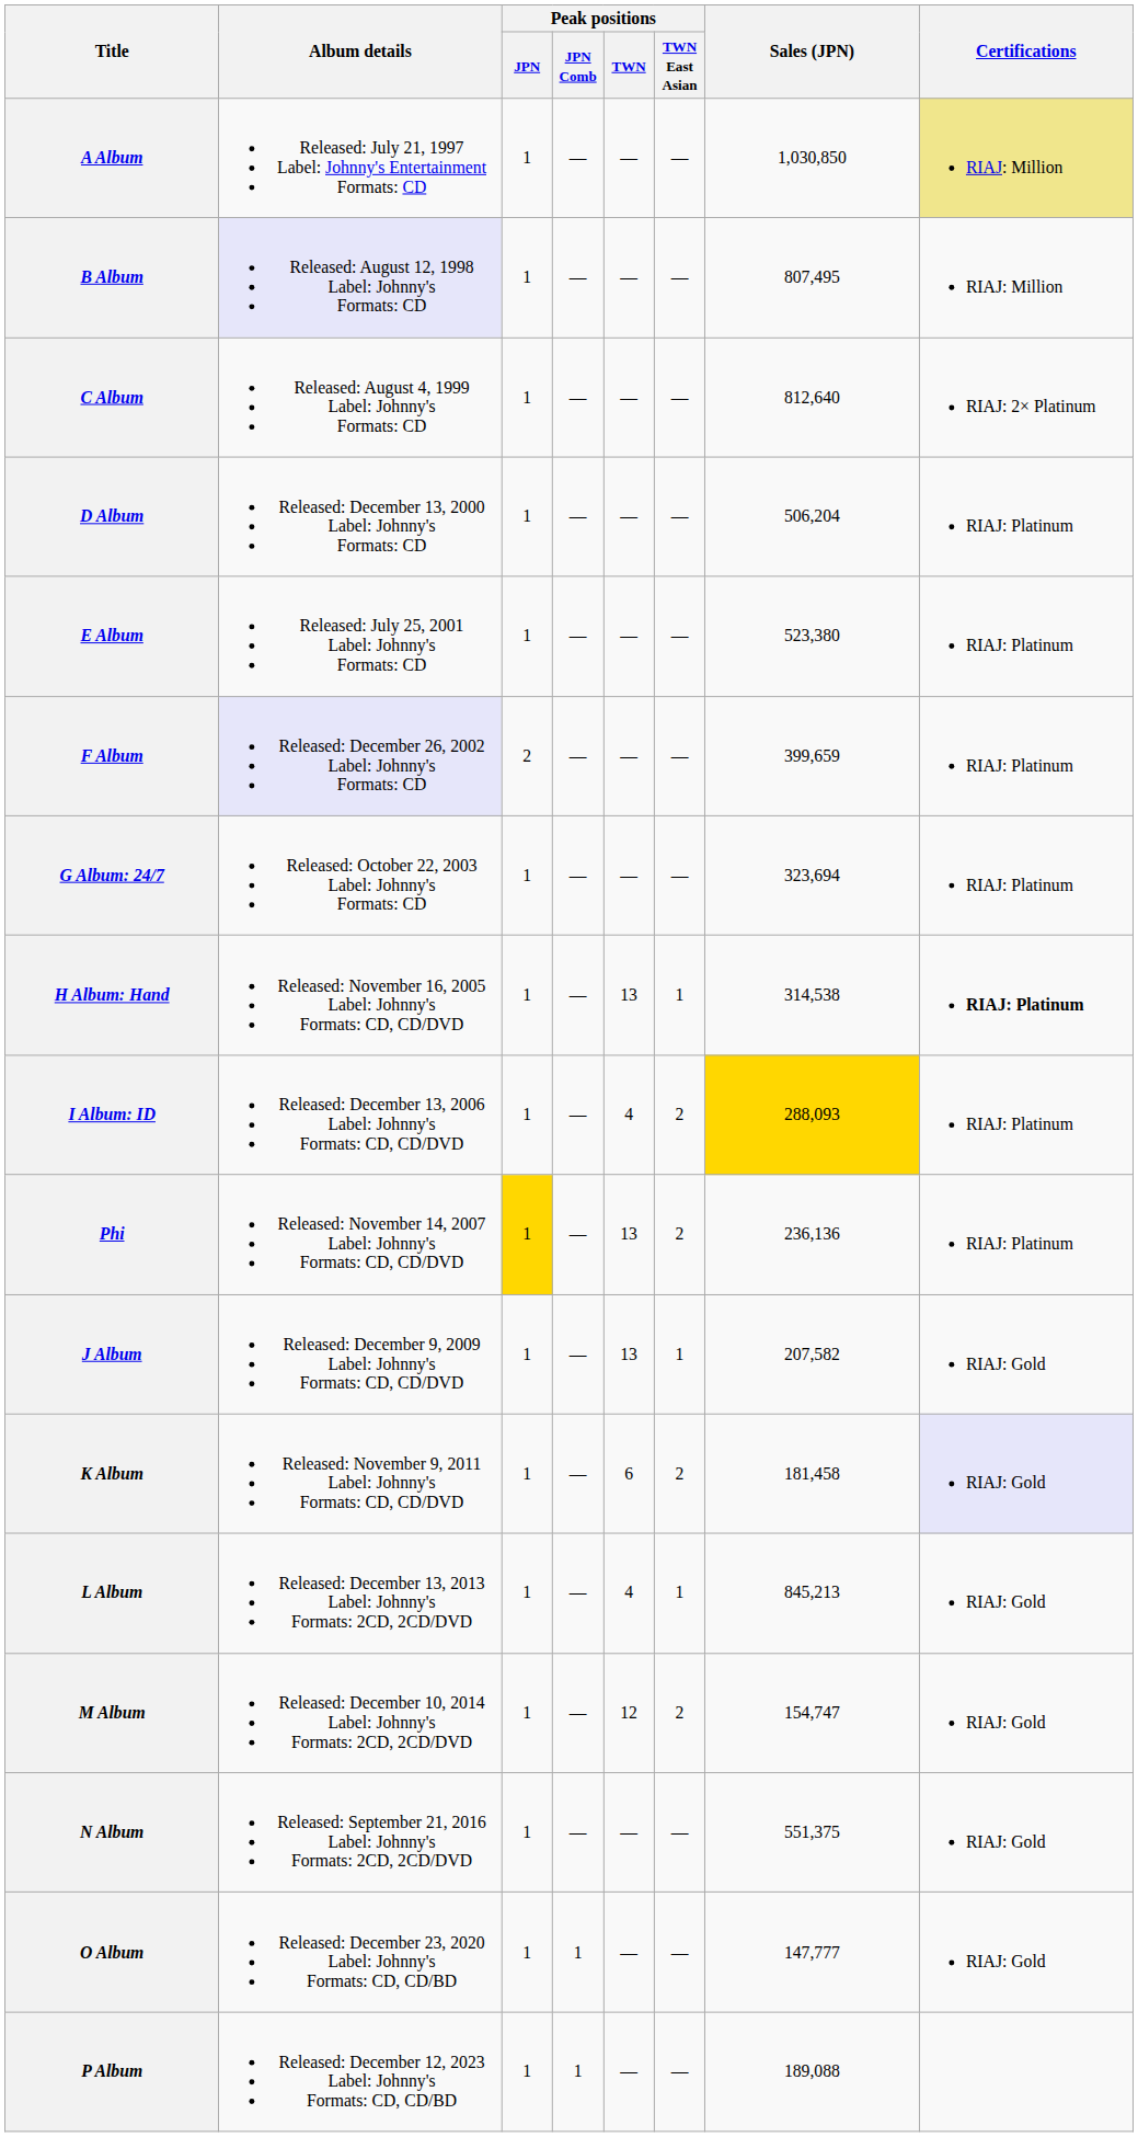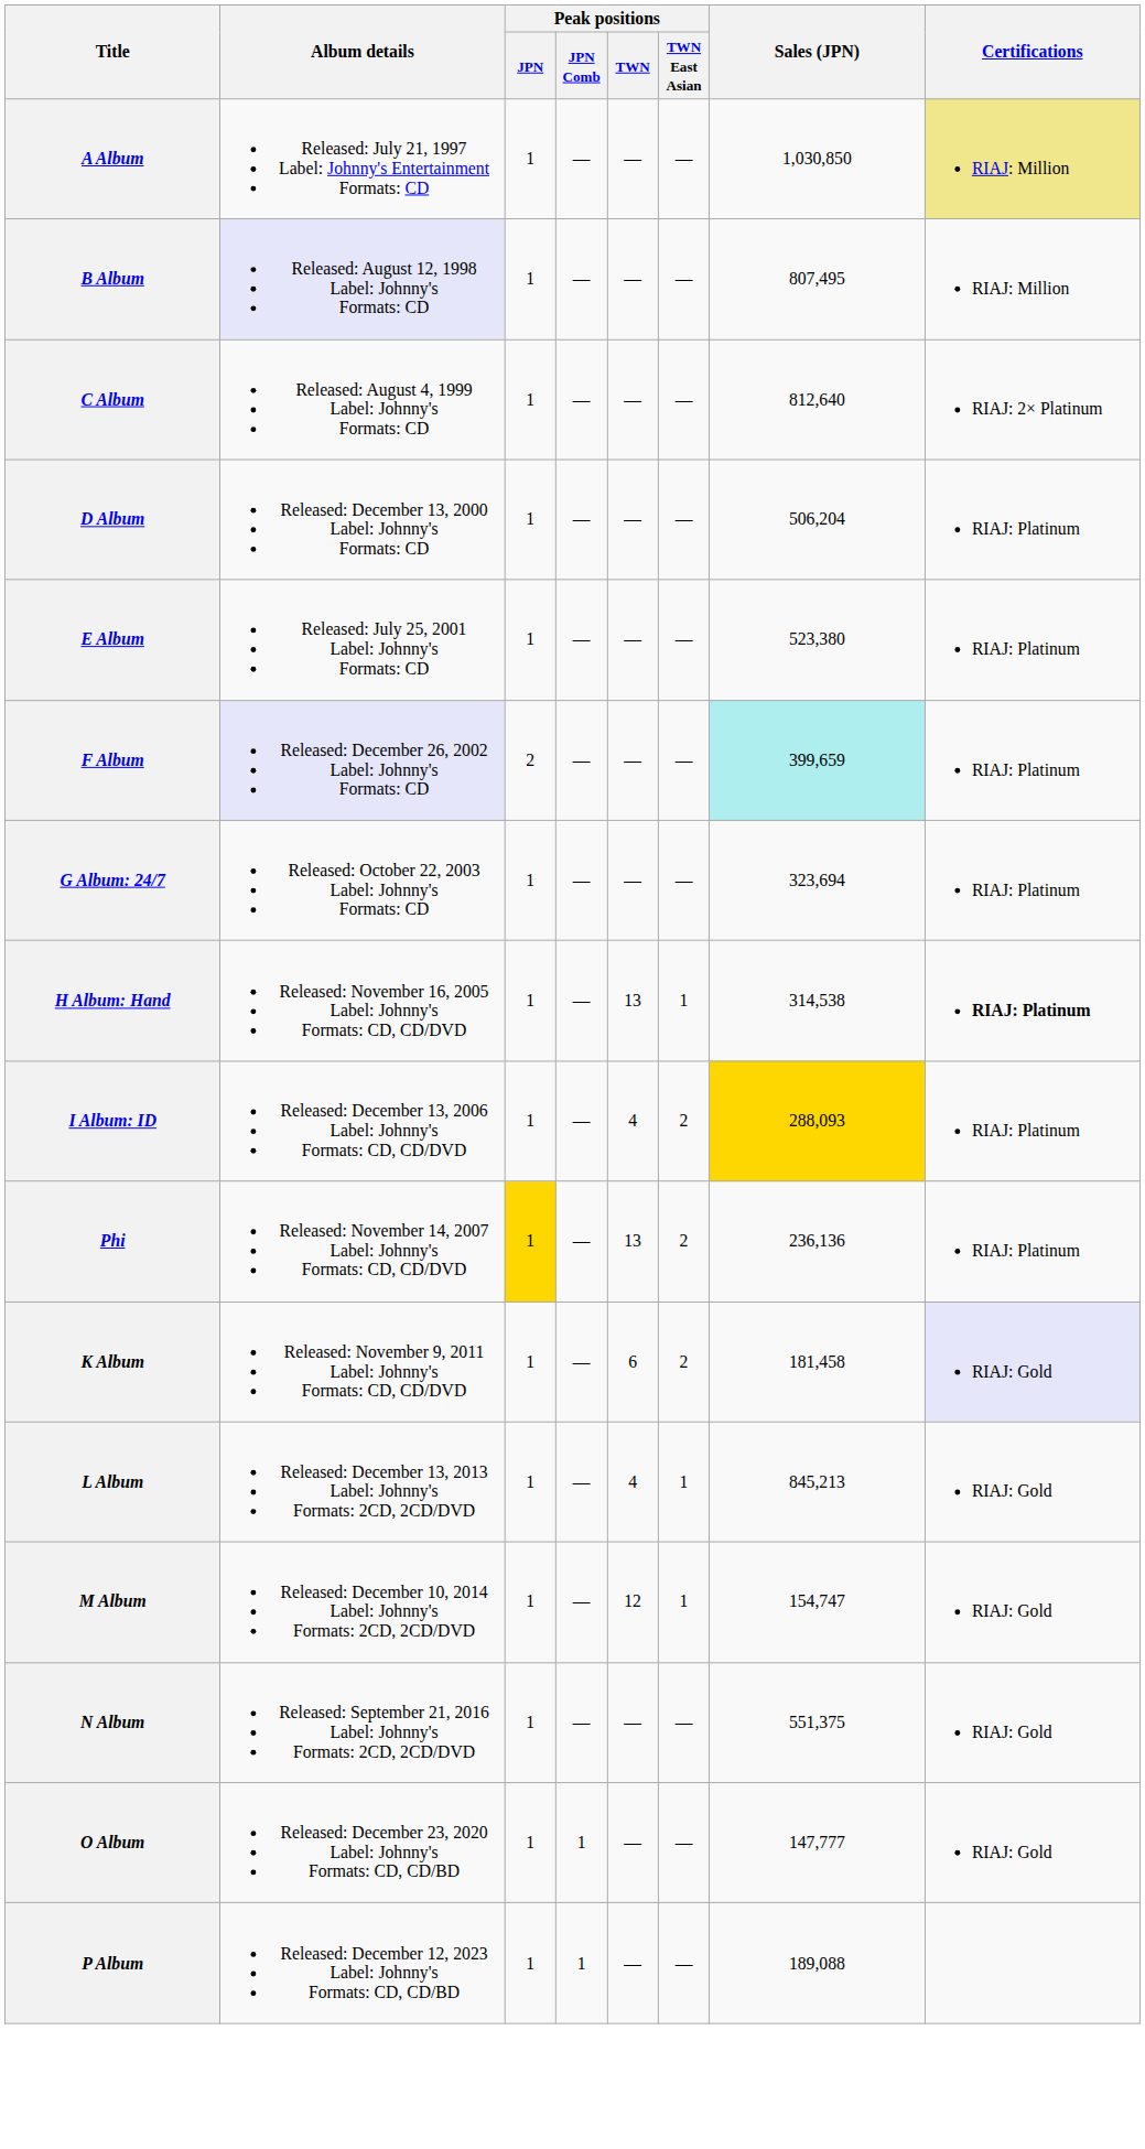 <table class="wikitable plainrowheaders" style="text-align:center;">
 <tr>
 <th style="width:12em;" rowspan="2">Title</th>
 <th style="width:16em;" rowspan="2">Album details</th>
 <th colspan="4">Peak positions</th>
 <th style="width:12em;" rowspan="2">Sales (JPN)</th>
 <th style="width:12em;" rowspan="2"><a href='#'>Certifications</a></th>
 </tr>
 <tr>
 <th style="width:2.5em;"><small><a href='#'>JPN</a></small><br></th>
 <th style="width:2.5em;"><small><a href='#'>JPN<br>Comb</a></small><br></th>
 <th style="width:2.5em;"><small><a href='#'>TWN</a></small><br></th>
 <th style="width:2.5em;"><small><a href='#'>TWN</a> East Asian</small><br></th>
 </tr>
 <tr>
 <th scope="row"><em><a href='#'>A Album</a></em></th>
 <td><br><ul><li>Released: July 21, 1997</li><li>Label: <a href='#'>Johnny's Entertainment</a></li><li>Formats: <a href='#'>CD</a></li></ul></td>
 <td>1</td>
 <td>—</td>
 <td>—</td>
 <td>—</td>
 <td>1,030,850</td>
 <td align="left" style="background: khaki;"><br><ul><li><a href='#'>RIAJ</a>: Million</li></ul></td>
 </tr>
 <tr>
 <th scope="row"><em><a href='#'>B Album</a></em></th>
 <td style="background: lavender;"><br><ul><li>Released: August 12, 1998</li><li>Label: Johnny's</li><li>Formats: CD</li></ul></td>
 <td>1</td>
 <td>—</td>
 <td>—</td>
 <td>—</td>
 <td>807,495</td>
 <td align="left"><br><ul><li>RIAJ: Million</li></ul></td>
 </tr>
 <tr>
 <th scope="row"><em><a href='#'>C Album</a></em></th>
 <td><br><ul><li>Released: August 4, 1999</li><li>Label: Johnny's</li><li>Formats: CD</li></ul></td>
 <td>1</td>
 <td>—</td>
 <td>—</td>
 <td>—</td>
 <td>812,640</td>
 <td align="left"><br><ul><li>RIAJ: 2× Platinum</li></ul></td>
 </tr>
 <tr>
 <th scope="row"><em><a href='#'>D Album</a></em></th>
 <td><br><ul><li>Released: December 13, 2000</li><li>Label: Johnny's</li><li>Formats: CD</li></ul></td>
 <td>1</td>
 <td>—</td>
 <td>—</td>
 <td>—</td>
 <td>506,204</td>
 <td align="left"><br><ul><li>RIAJ: Platinum</li></ul></td>
 </tr>
 <tr>
 <th scope="row"><em><a href='#'>E Album</a></em></th>
 <td><br><ul><li>Released: July 25, 2001</li><li>Label: Johnny's</li><li>Formats: CD</li></ul></td>
 <td>1</td>
 <td>—</td>
 <td>—</td>
 <td>—</td>
 <td>523,380</td>
 <td align="left"><br><ul><li>RIAJ: Platinum</li></ul></td>
 </tr>
 <tr>
 <th scope="row"><em><a href='#'>F Album</a></em></th>
 <td style="background: lavender;"><br><ul><li>Released: December 26, 2002</li><li>Label: Johnny's</li><li>Formats: CD</li></ul></td>
 <td>2</td>
 <td>—</td>
 <td>—</td>
 <td>—</td>
-<td>399,659</td>
+<td style="background: paleturquoise;">399,659</td>
 <td align="left"><br><ul><li>RIAJ: Platinum</li></ul></td>
 </tr>
 <tr>
 <th scope="row"><em><a href='#'>G Album: 24/7</a></em></th>
 <td><br><ul><li>Released: October 22, 2003</li><li>Label: Johnny's</li><li>Formats: CD</li></ul></td>
 <td>1</td>
 <td>—</td>
 <td>—</td>
 <td>—</td>
 <td>323,694</td>
 <td align="left"><br><ul><li>RIAJ: Platinum</li></ul></td>
 </tr>
 <tr>
 <th scope="row"><em><a href='#'>H Album: Hand</a></em></th>
 <td><br><ul><li>Released: November 16, 2005</li><li>Label: Johnny's</li><li>Formats: CD, CD/DVD</li></ul></td>
 <td>1</td>
 <td>—</td>
 <td>13</td>
 <td>1</td>
 <td>314,538</td>
 <td align="left"><strong><br><ul><li>RIAJ: Platinum</li></ul></strong></td>
 </tr>
 <tr>
 <th scope="row"><em><a href='#'>I Album: ID</a></em></th>
 <td><br><ul><li>Released: December 13, 2006</li><li>Label: Johnny's</li><li>Formats: CD, CD/DVD</li></ul></td>
 <td>1</td>
 <td>—</td>
 <td>4</td>
 <td>2</td>
 <td style="background: gold;">288,093</td>
 <td align="left"><br><ul><li>RIAJ: Platinum</li></ul></td>
 </tr>
 <tr>
 <th scope="row"><em><a href='#'>Phi</a></em></th>
 <td><br><ul><li>Released: November 14, 2007</li><li>Label: Johnny's</li><li>Formats: CD, CD/DVD</li></ul></td>
 <td style="background: gold;">1</td>
 <td>—</td>
 <td>13</td>
 <td>2</td>
 <td>236,136</td>
 <td align="left"><br><ul><li>RIAJ: Platinum</li></ul></td>
 </tr>
 <tr>
-<th scope="row"><em><a href='#'>J Album</a></em></th>
-<td><br><ul><li>Released: December 9, 2009</li><li>Label: Johnny's</li><li>Formats: CD, CD/DVD</li></ul></td>
-<td>1</td>
-<td>—</td>
-<td>13</td>
-<td>1</td>
-<td>207,582</td>
-<td align="left"><br><ul><li>RIAJ: Gold</li></ul></td>
-</tr>
-<tr>
 <th scope="row"><em>K Album</em></th>
 <td><br><ul><li>Released: November 9, 2011</li><li>Label: Johnny's</li><li>Formats: CD, CD/DVD</li></ul></td>
 <td>1</td>
 <td>—</td>
 <td>6</td>
 <td>2</td>
 <td>181,458</td>
 <td align="left" style="background: lavender;"><br><ul><li>RIAJ: Gold</li></ul></td>
 </tr>
 <tr>
 <th scope="row"><em>L Album</em></th>
 <td><br><ul><li>Released: December 13, 2013</li><li>Label: Johnny's</li><li>Formats: 2CD, 2CD/DVD</li></ul></td>
 <td>1</td>
 <td>—</td>
 <td>4</td>
 <td>1</td>
 <td>845,213</td>
 <td align="left"><br><ul><li>RIAJ: Gold</li></ul></td>
 </tr>
 <tr>
 <th scope="row"><em>M Album</em></th>
 <td><br><ul><li>Released: December 10, 2014</li><li>Label: Johnny's</li><li>Formats: 2CD, 2CD/DVD</li></ul></td>
 <td>1</td>
 <td>—</td>
 <td>12</td>
-<td>2</td>
+<td>1</td>
 <td>154,747</td>
 <td align="left"><br><ul><li>RIAJ: Gold</li></ul></td>
 </tr>
 <tr>
 <th scope="row"><em>N Album</em></th>
 <td><br><ul><li>Released: September 21, 2016</li><li>Label: Johnny's</li><li>Formats: 2CD, 2CD/DVD</li></ul></td>
 <td>1</td>
 <td>—</td>
 <td>—</td>
 <td>—</td>
 <td>551,375</td>
 <td align="left"><br><ul><li>RIAJ: Gold</li></ul></td>
 </tr>
 <tr>
 <th scope="row"><em>O Album</em></th>
 <td><br><ul><li>Released: December 23, 2020</li><li>Label: Johnny's</li><li>Formats: CD, CD/BD</li></ul></td>
 <td>1</td>
 <td>1</td>
 <td>—</td>
 <td>—</td>
 <td>147,777</td>
 <td align="left"><br><ul><li>RIAJ: Gold</li></ul></td>
 </tr>
 <tr>
 <th scope="row"><em>P Album</em></th>
 <td><br><ul><li>Released: December 12, 2023</li><li>Label: Johnny's</li><li>Formats: CD, CD/BD</li></ul></td>
 <td>1</td>
 <td>1</td>
 <td>—</td>
 <td>—</td>
 <td>189,088</td>
 <td></td>
 </tr>
 </table>
